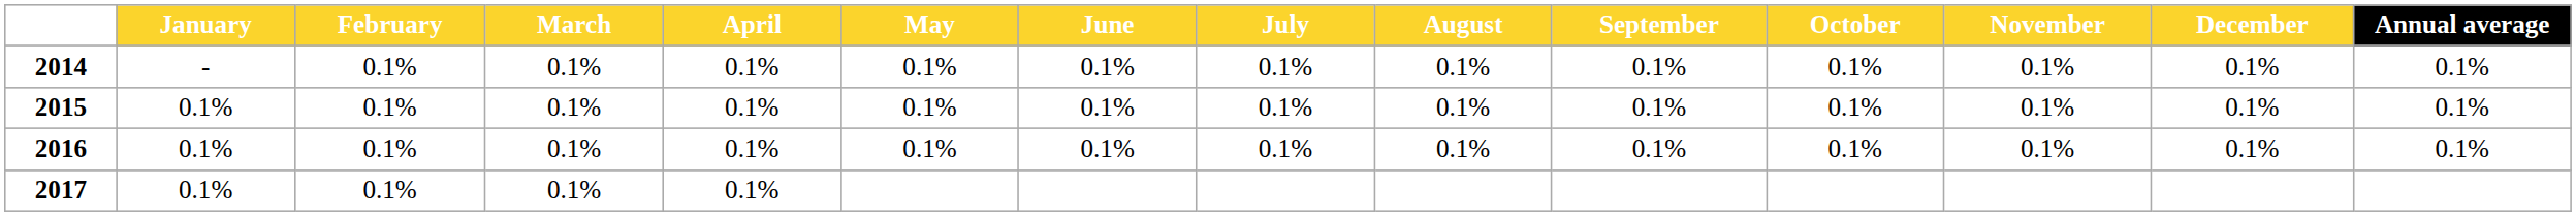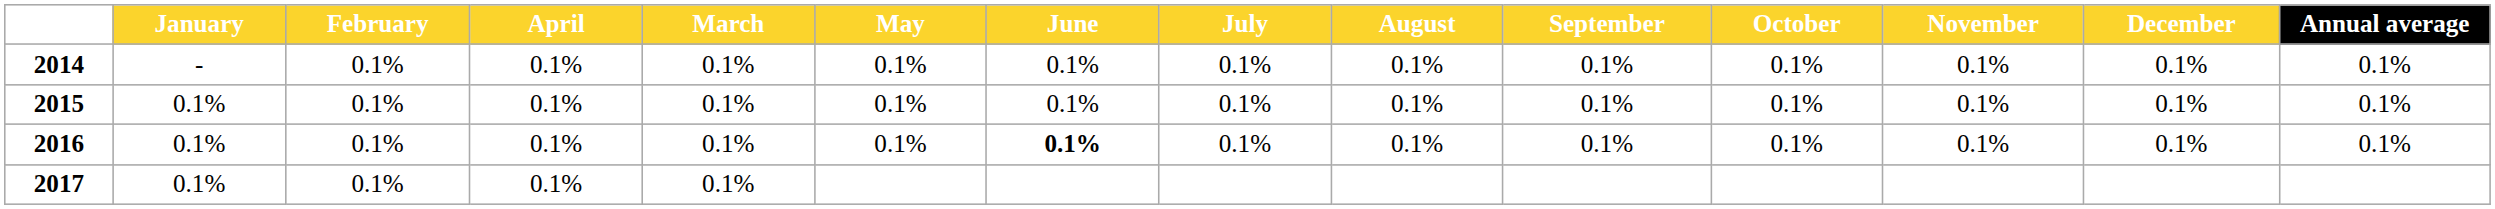 <table class="wikitable" style="width:100%; margin:auto; background:#ffffff;">
 <tr>
 <th style="background:#FFFFFF; color:#ffffff;" width="35px"></th>
 <th style="background:#FBD42C; color:#ffffff;" width="60px">January</th>
 <th style="background:#FBD42C; color:#ffffff;" width="60px">February</th>
+<th style="background:#FBD42C; color:#ffffff;" width="60px">April</th>
 <th style="background:#FBD42C; color:#ffffff;" width="60px">March</th>
-<th style="background:#FBD42C; color:#ffffff;" width="60px">April</th>
 <th style="background:#FBD42C; color:#ffffff;" width="60px">May</th>
 <th style="background:#FBD42C; color:#ffffff;" width="60px">June</th>
 <th style="background:#FBD42C; color:#ffffff;" width="60px">July</th>
 <th style="background:#FBD42C; color:#ffffff;" width="60px">August</th>
 <th style="background:#FBD42C; color:#ffffff;" width="60px">September</th>
 <th style="background:#FBD42C; color:#ffffff;" width="60px">October</th>
 <th style="background:#FBD42C; color:#ffffff;" width="60px">November</th>
 <th style="background:#FBD42C; color:#ffffff;" width="60px">December</th>
 <th style="background:#000000; color:#ffffff;" width="75px">Annual average</th>
 </tr>
 <tr align="center">
 <td><strong>2014</strong></td>
 <td>-</td>
 <td>0.1%</td>
 <td>0.1%</td>
 <td>0.1%</td>
 <td>0.1%</td>
 <td>0.1%</td>
 <td>0.1%</td>
 <td>0.1%</td>
 <td>0.1%</td>
 <td>0.1%</td>
 <td>0.1%</td>
 <td>0.1%</td>
 <td>0.1%</td>
 </tr>
 <tr align="center">
 <td><strong>2015</strong></td>
 <td>0.1%</td>
 <td>0.1%</td>
 <td>0.1%</td>
 <td>0.1%</td>
 <td>0.1%</td>
 <td>0.1%</td>
 <td>0.1%</td>
 <td>0.1%</td>
 <td>0.1%</td>
 <td>0.1%</td>
 <td>0.1%</td>
 <td>0.1%</td>
 <td>0.1%</td>
 </tr>
 <tr align="center">
 <td><strong>2016</strong></td>
 <td>0.1%</td>
 <td>0.1%</td>
 <td>0.1%</td>
 <td>0.1%</td>
 <td>0.1%</td>
-<td>0.1%</td>
+<td><strong>0.1%</strong></td>
 <td>0.1%</td>
 <td>0.1%</td>
 <td>0.1%</td>
 <td>0.1%</td>
 <td>0.1%</td>
 <td>0.1%</td>
 <td>0.1%</td>
 </tr>
 <tr align="center">
 <td><strong>2017</strong></td>
 <td>0.1%</td>
 <td>0.1%</td>
 <td>0.1%</td>
 <td>0.1%</td>
 <td></td>
 <td></td>
 <td></td>
 <td></td>
 <td></td>
 <td></td>
 <td></td>
 <td></td>
 <td></td>
 </tr>
 </table>
